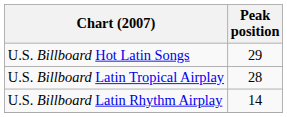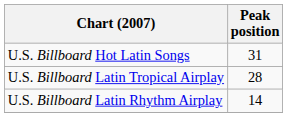 <table class="wikitable">
 <tr>
 <th align="center">Chart (2007)</th>
 <th align="center">Peak<br>position</th>
 </tr>
 <tr>
 <td align="left">U.S. <em>Billboard</em> <a href='#'>Hot Latin Songs</a></td>
-<td align="center">29</td>
+<td align="center">31</td>
 </tr>
 <tr>
 <td align="left">U.S. <em>Billboard</em> <a href='#'>Latin Tropical Airplay</a></td>
 <td align="center">28</td>
 </tr>
 <tr>
 <td align="left">U.S. <em>Billboard</em> <a href='#'>Latin Rhythm Airplay</a></td>
 <td align="center">14</td>
 </tr>
 <tr>
 </tr>
 </table>
